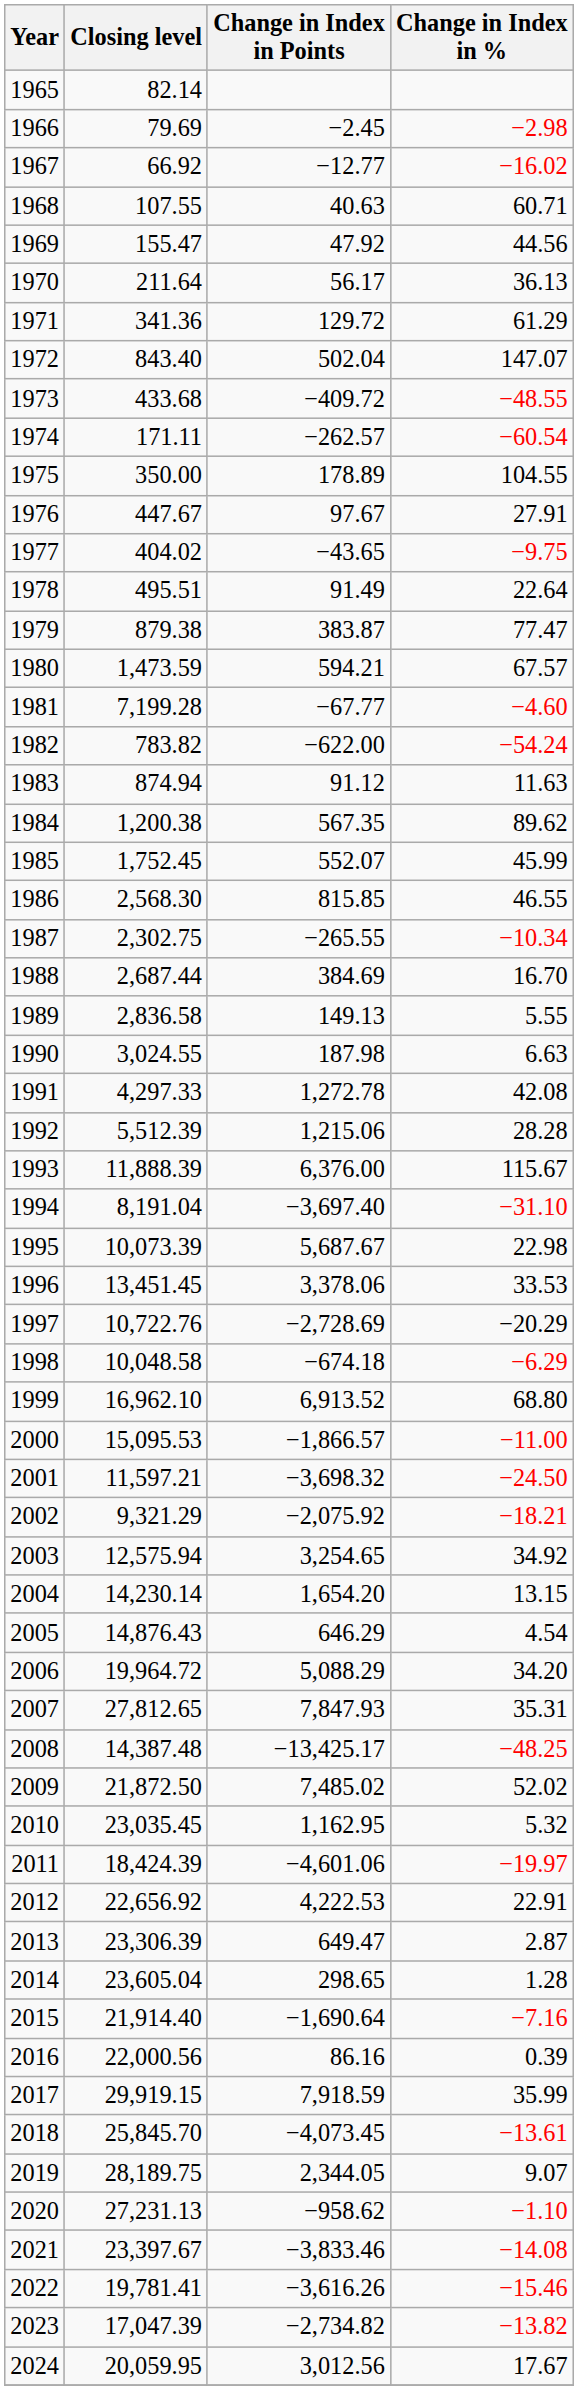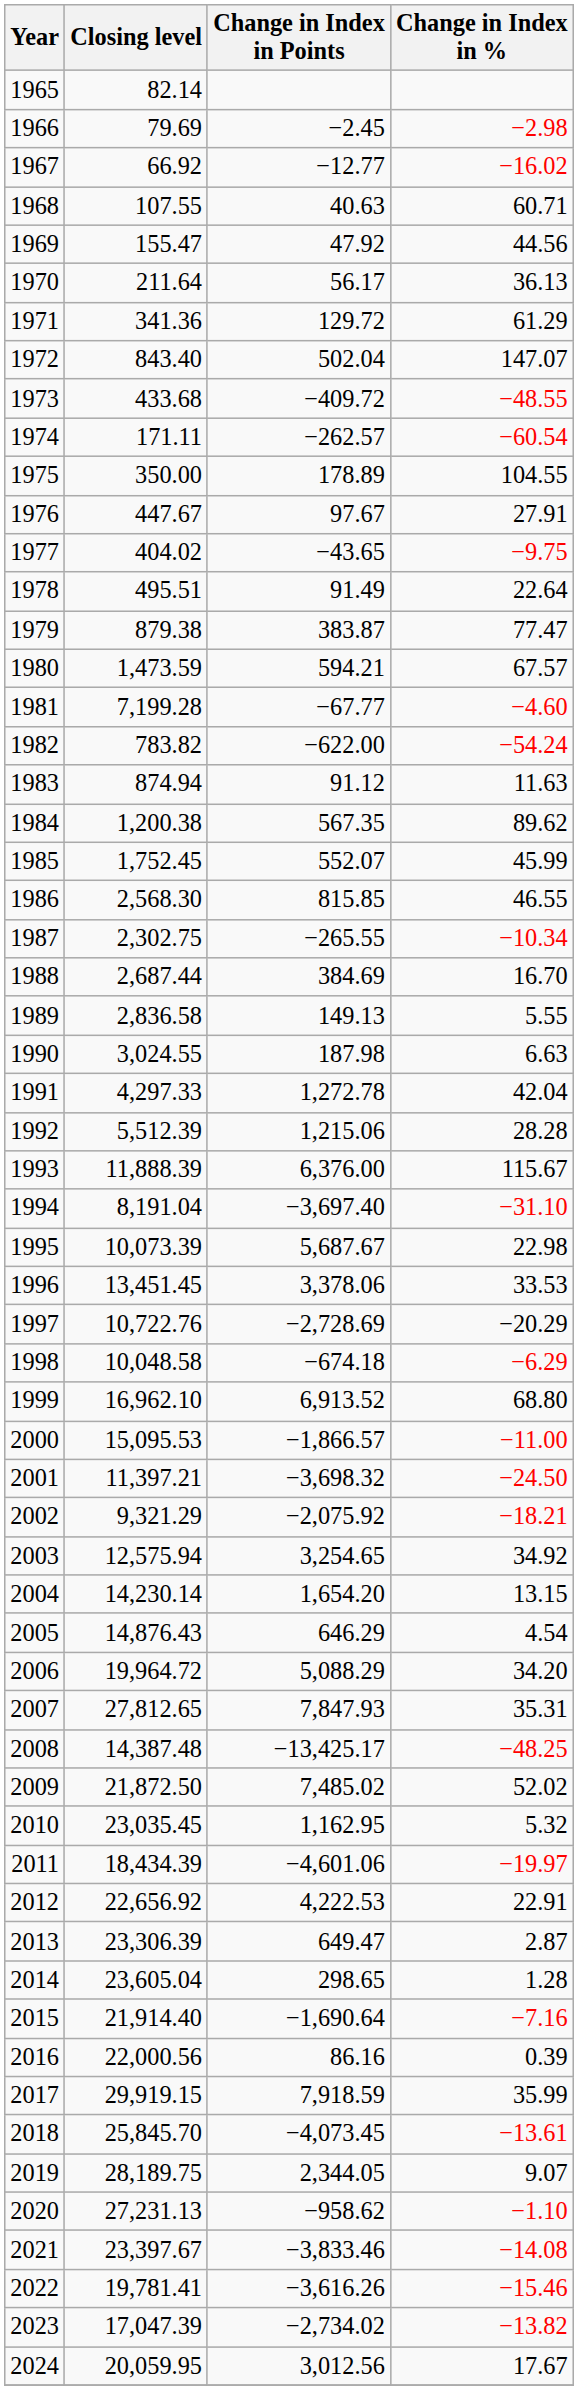 <table class="wikitable sortable" style="text-align:right;">
 <tr>
 <th>Year</th>
 <th>Closing level</th>
 <th>Change in Index<br>in Points</th>
 <th>Change in Index<br>in %</th>
 </tr>
 <tr>
 <td>1965</td>
 <td>82.14</td>
 <td></td>
 <td></td>
 </tr>
 <tr>
 <td>1966</td>
 <td>79.69</td>
 <td>−2.45</td>
 <td style="color:red">−2.98</td>
 </tr>
 <tr>
 <td>1967</td>
 <td>66.92</td>
 <td>−12.77</td>
 <td style="color:red">−16.02</td>
 </tr>
 <tr>
 <td>1968</td>
 <td>107.55</td>
 <td>40.63</td>
 <td>60.71</td>
 </tr>
 <tr>
 <td>1969</td>
 <td>155.47</td>
 <td>47.92</td>
 <td>44.56</td>
 </tr>
 <tr>
 <td>1970</td>
 <td>211.64</td>
 <td>56.17</td>
 <td>36.13</td>
 </tr>
 <tr>
 <td>1971</td>
 <td>341.36</td>
 <td>129.72</td>
 <td>61.29</td>
 </tr>
 <tr>
 <td>1972</td>
 <td>843.40</td>
 <td>502.04</td>
 <td>147.07</td>
 </tr>
 <tr>
 <td>1973</td>
 <td>433.68</td>
 <td>−409.72</td>
 <td style="color:red">−48.55</td>
 </tr>
 <tr>
 <td>1974</td>
 <td>171.11</td>
 <td>−262.57</td>
 <td style="color:red">−60.54</td>
 </tr>
 <tr>
 <td>1975</td>
 <td>350.00</td>
 <td>178.89</td>
 <td>104.55</td>
 </tr>
 <tr>
 <td>1976</td>
 <td>447.67</td>
 <td>97.67</td>
 <td>27.91</td>
 </tr>
 <tr>
 <td>1977</td>
 <td>404.02</td>
 <td>−43.65</td>
 <td style="color:red">−9.75</td>
 </tr>
 <tr>
 <td>1978</td>
 <td>495.51</td>
 <td>91.49</td>
 <td>22.64</td>
 </tr>
 <tr>
 <td>1979</td>
 <td>879.38</td>
 <td>383.87</td>
 <td>77.47</td>
 </tr>
 <tr>
 <td>1980</td>
 <td>1,473.59</td>
 <td>594.21</td>
 <td>67.57</td>
 </tr>
 <tr>
 <td>1981</td>
 <td>7,199.28</td>
 <td>−67.77</td>
 <td style="color:red">−4.60</td>
 </tr>
 <tr>
 <td>1982</td>
 <td>783.82</td>
 <td>−622.00</td>
 <td style="color:red">−54.24</td>
 </tr>
 <tr>
 <td>1983</td>
 <td>874.94</td>
 <td>91.12</td>
 <td>11.63</td>
 </tr>
 <tr>
 <td>1984</td>
 <td>1,200.38</td>
 <td>567.35</td>
 <td>89.62</td>
 </tr>
 <tr>
 <td>1985</td>
 <td>1,752.45</td>
 <td>552.07</td>
 <td>45.99</td>
 </tr>
 <tr>
 <td>1986</td>
 <td>2,568.30</td>
 <td>815.85</td>
 <td>46.55</td>
 </tr>
 <tr>
 <td>1987</td>
 <td>2,302.75</td>
 <td>−265.55</td>
 <td style="color:red">−10.34</td>
 </tr>
 <tr>
 <td>1988</td>
 <td>2,687.44</td>
 <td>384.69</td>
 <td>16.70</td>
 </tr>
 <tr>
 <td>1989</td>
 <td>2,836.58</td>
 <td>149.13</td>
 <td>5.55</td>
 </tr>
 <tr>
 <td>1990</td>
 <td>3,024.55</td>
 <td>187.98</td>
 <td>6.63</td>
 </tr>
 <tr>
 <td>1991</td>
 <td>4,297.33</td>
 <td>1,272.78</td>
-<td>42.08</td>
+<td>42.04</td>
 </tr>
 <tr>
 <td>1992</td>
 <td>5,512.39</td>
 <td>1,215.06</td>
 <td>28.28</td>
 </tr>
 <tr>
 <td>1993</td>
 <td>11,888.39</td>
 <td>6,376.00</td>
 <td>115.67</td>
 </tr>
 <tr>
 <td>1994</td>
 <td>8,191.04</td>
 <td>−3,697.40</td>
 <td style="color:red">−31.10</td>
 </tr>
 <tr>
 <td>1995</td>
 <td>10,073.39</td>
 <td>5,687.67</td>
 <td>22.98</td>
 </tr>
 <tr>
 <td>1996</td>
 <td>13,451.45</td>
 <td>3,378.06</td>
 <td>33.53</td>
 </tr>
 <tr>
 <td>1997</td>
 <td>10,722.76</td>
 <td>−2,728.69</td>
 <td>−20.29</td>
 </tr>
 <tr>
 <td>1998</td>
 <td>10,048.58</td>
 <td>−674.18</td>
 <td style="color:red">−6.29</td>
 </tr>
 <tr>
 <td>1999</td>
 <td>16,962.10</td>
 <td>6,913.52</td>
 <td>68.80</td>
 </tr>
 <tr>
 <td>2000</td>
 <td>15,095.53</td>
 <td>−1,866.57</td>
 <td style="color:red">−11.00</td>
 </tr>
 <tr>
 <td>2001</td>
-<td>11,597.21</td>
+<td>11,397.21</td>
 <td>−3,698.32</td>
 <td style="color:red">−24.50</td>
 </tr>
 <tr>
 <td>2002</td>
 <td>9,321.29</td>
 <td>−2,075.92</td>
 <td style="color:red">−18.21</td>
 </tr>
 <tr>
 <td>2003</td>
 <td>12,575.94</td>
 <td>3,254.65</td>
 <td>34.92</td>
 </tr>
 <tr>
 <td>2004</td>
 <td>14,230.14</td>
 <td>1,654.20</td>
 <td>13.15</td>
 </tr>
 <tr>
 <td>2005</td>
 <td>14,876.43</td>
 <td>646.29</td>
 <td>4.54</td>
 </tr>
 <tr>
 <td>2006</td>
 <td>19,964.72</td>
 <td>5,088.29</td>
 <td>34.20</td>
 </tr>
 <tr>
 <td>2007</td>
 <td>27,812.65</td>
 <td>7,847.93</td>
 <td>35.31</td>
 </tr>
 <tr>
 <td>2008</td>
 <td>14,387.48</td>
 <td>−13,425.17</td>
 <td style="color:red">−48.25</td>
 </tr>
 <tr>
 <td>2009</td>
 <td>21,872.50</td>
 <td>7,485.02</td>
 <td>52.02</td>
 </tr>
 <tr>
 <td>2010</td>
 <td>23,035.45</td>
 <td>1,162.95</td>
 <td>5.32</td>
 </tr>
 <tr>
 <td>2011</td>
-<td>18,424.39</td>
+<td>18,434.39</td>
 <td>−4,601.06</td>
 <td style="color:red">−19.97</td>
 </tr>
 <tr>
 <td>2012</td>
 <td>22,656.92</td>
 <td>4,222.53</td>
 <td>22.91</td>
 </tr>
 <tr>
 <td>2013</td>
 <td>23,306.39</td>
 <td>649.47</td>
 <td>2.87</td>
 </tr>
 <tr>
 <td>2014</td>
 <td>23,605.04</td>
 <td>298.65</td>
 <td>1.28</td>
 </tr>
 <tr>
 <td>2015</td>
 <td>21,914.40</td>
 <td>−1,690.64</td>
 <td style="color:red">−7.16</td>
 </tr>
 <tr>
 <td>2016</td>
 <td>22,000.56</td>
 <td>86.16</td>
 <td>0.39</td>
 </tr>
 <tr>
 <td>2017</td>
 <td>29,919.15</td>
 <td>7,918.59</td>
 <td>35.99</td>
 </tr>
 <tr>
 <td>2018</td>
 <td>25,845.70</td>
 <td>−4,073.45</td>
 <td style="color:red">−13.61</td>
 </tr>
 <tr>
 <td>2019</td>
 <td>28,189.75</td>
 <td>2,344.05</td>
 <td>9.07</td>
 </tr>
 <tr>
 <td>2020</td>
 <td>27,231.13</td>
 <td>−958.62</td>
 <td style="color:red">−1.10</td>
 </tr>
 <tr>
 <td>2021</td>
 <td>23,397.67</td>
 <td>−3,833.46</td>
 <td style="color:red">−14.08</td>
 </tr>
 <tr>
 <td>2022</td>
 <td>19,781.41</td>
 <td>−3,616.26</td>
 <td style="color:red">−15.46</td>
 </tr>
 <tr>
 <td>2023</td>
 <td>17,047.39</td>
-<td>−2,734.82</td>
+<td>−2,734.02</td>
 <td style="color:red">−13.82</td>
 </tr>
 <tr>
 <td>2024</td>
 <td>20,059.95</td>
 <td>3,012.56</td>
 <td>17.67</td>
 </tr>
 <tr>
 </tr>
 </table>
